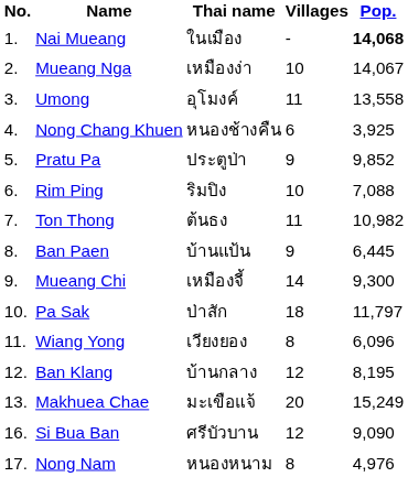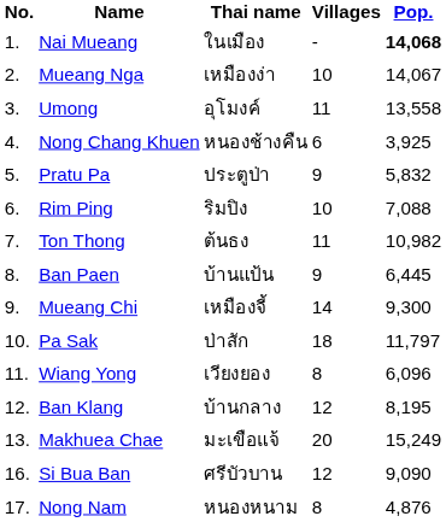 <table>
 <tr>
 <th>No.</th>
 <th>Name</th>
 <th>Thai name</th>
 <th>Villages</th>
 <th><a href='#'>Pop.</a></th>
 </tr>
 <tr>
 <td>1.</td>
 <td><a href='#'>Nai Mueang</a></td>
 <td>ในเมือง</td>
 <td>-</td>
 <td><strong>14,068</strong></td>
 <td></td>
 </tr>
 <tr>
 <td>2.</td>
 <td><a href='#'>Mueang Nga</a></td>
 <td>เหมืองง่า</td>
 <td>10</td>
 <td>14,067</td>
 <td></td>
 </tr>
 <tr>
 <td>3.</td>
 <td><a href='#'>Umong</a></td>
 <td>อุโมงค์</td>
 <td>11</td>
 <td>13,558</td>
 <td></td>
 </tr>
 <tr>
 <td>4.</td>
 <td><a href='#'>Nong Chang Khuen</a></td>
 <td>หนองช้างคืน</td>
 <td>6</td>
 <td>3,925</td>
 <td></td>
 </tr>
 <tr>
 <td>5.</td>
 <td><a href='#'>Pratu Pa</a></td>
 <td>ประตูป่า</td>
 <td>9</td>
-<td>9,852</td>
+<td>5,832</td>
 <td></td>
 </tr>
 <tr>
 <td>6.</td>
 <td><a href='#'>Rim Ping</a></td>
 <td>ริมปิง</td>
 <td>10</td>
 <td>7,088</td>
 <td></td>
 </tr>
 <tr>
 <td>7.</td>
 <td><a href='#'>Ton Thong</a></td>
 <td>ต้นธง</td>
 <td>11</td>
 <td>10,982</td>
 <td></td>
 </tr>
 <tr>
 <td>8.</td>
 <td><a href='#'>Ban Paen</a></td>
 <td>บ้านแป้น</td>
 <td>9</td>
 <td>6,445</td>
 <td></td>
 </tr>
 <tr>
 <td>9.</td>
 <td><a href='#'>Mueang Chi</a></td>
 <td>เหมืองจี้</td>
 <td>14</td>
 <td>9,300</td>
 <td></td>
 </tr>
 <tr>
 <td>10.</td>
 <td><a href='#'>Pa Sak</a></td>
 <td>ป่าสัก</td>
 <td>18</td>
 <td>11,797</td>
 <td></td>
 </tr>
 <tr>
 <td>11.</td>
 <td><a href='#'>Wiang Yong</a></td>
 <td>เวียงยอง</td>
 <td>8</td>
 <td>6,096</td>
 <td></td>
 </tr>
 <tr>
 <td>12.</td>
 <td><a href='#'>Ban Klang</a></td>
 <td>บ้านกลาง</td>
 <td>12</td>
 <td>8,195</td>
 <td></td>
 </tr>
 <tr>
 <td>13.</td>
 <td><a href='#'>Makhuea Chae</a></td>
 <td>มะเขือแจ้</td>
 <td>20</td>
 <td>15,249</td>
 <td></td>
 </tr>
 <tr>
 <td>16.</td>
 <td><a href='#'>Si Bua Ban</a></td>
 <td>ศรีบัวบาน</td>
 <td>12</td>
 <td>9,090</td>
 <td></td>
 </tr>
 <tr>
 <td>17.</td>
 <td><a href='#'>Nong Nam</a></td>
 <td>หนองหนาม</td>
 <td>8</td>
-<td>4,976</td>
+<td>4,876</td>
 <td></td>
 </tr>
 </table>
